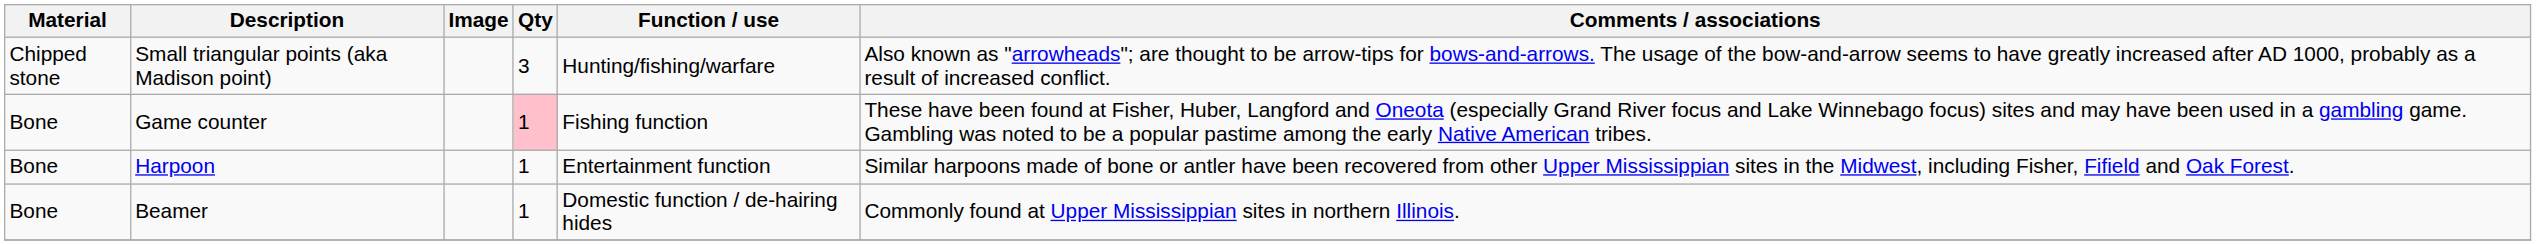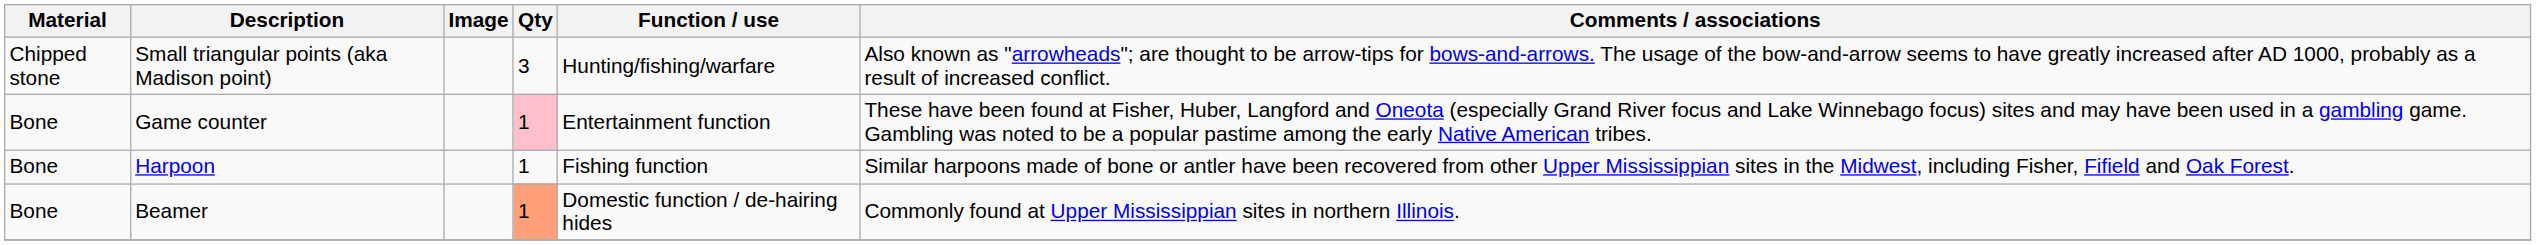 <table class="wikitable sortable" style="width:98%">
 <tr>
 <th>Material</th>
 <th>Description</th>
 <th>Image</th>
 <th>Qty</th>
 <th>Function / use</th>
 <th>Comments / associations</th>
 </tr>
 <tr>
 <td>Chipped stone</td>
 <td>Small triangular points (aka Madison point)</td>
 <td></td>
 <td>3</td>
 <td>Hunting/fishing/warfare</td>
 <td>Also known as "<a href='#'>arrowheads</a>"; are thought to be arrow-tips for <a href='#'>bows-and-arrows.</a>  The usage of the bow-and-arrow seems to have greatly increased after AD 1000, probably as a result of increased conflict.</td>
 </tr>
 <tr>
 <td>Bone</td>
 <td>Game counter</td>
 <td></td>
 <td style="background: pink;">1</td>
-<td>Fishing function</td>
+<td>Entertainment function</td>
 <td>These have been found at Fisher, Huber, Langford and <a href='#'>Oneota</a> (especially Grand River focus and Lake Winnebago focus) sites and may have been used in a <a href='#'>gambling</a> game. Gambling was noted to be a popular pastime among the early <a href='#'>Native American</a> tribes.</td>
 </tr>
 <tr>
 <td>Bone</td>
 <td><a href='#'>Harpoon</a></td>
 <td></td>
 <td>1</td>
-<td>Entertainment function</td>
+<td>Fishing function</td>
 <td>Similar harpoons made of bone or antler have been recovered from other <a href='#'>Upper Mississippian</a> sites in the <a href='#'>Midwest</a>, including Fisher, <a href='#'>Fifield</a> and <a href='#'>Oak Forest</a>.</td>
 </tr>
 <tr>
 <td>Bone</td>
 <td>Beamer</td>
 <td></td>
-<td>1</td>
+<td style="background: lightsalmon;">1</td>
 <td>Domestic function / de-hairing hides</td>
 <td>Commonly found at <a href='#'>Upper Mississippian</a> sites in northern <a href='#'>Illinois</a>.</td>
 </tr>
 <tr>
 </tr>
 </table>
